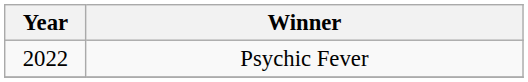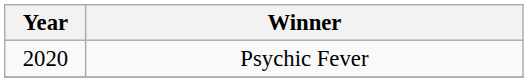 <table class="wikitable" style="text-align: center">
 <tr>
 <th width="50">Year</th>
 <th width="300">Winner</th>
 </tr>
 <tr>
-<td>2022</td>
+<td>2020</td>
 <td>Psychic Fever</td>
 </tr>
 <tr>
 </tr>
 </table>
